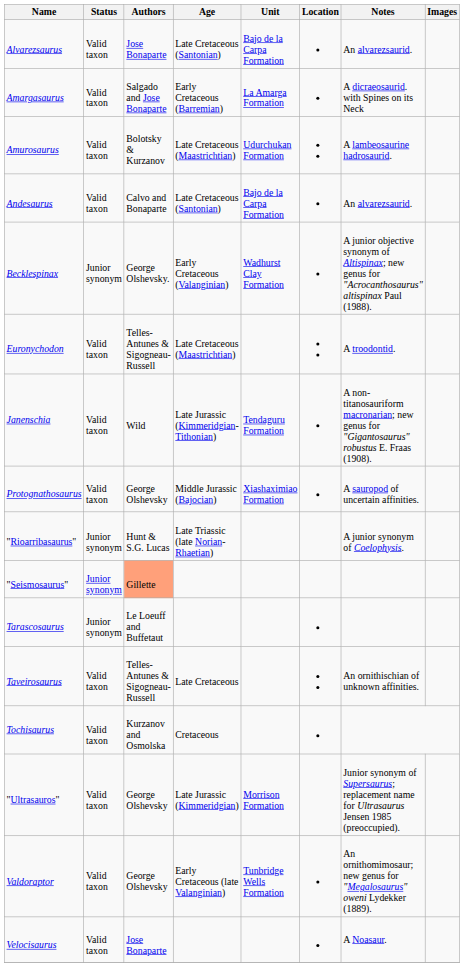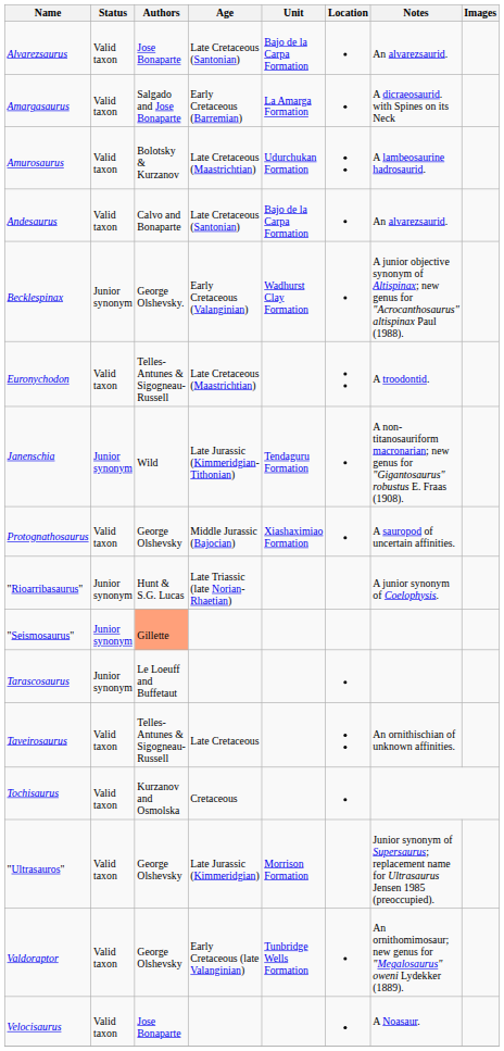 <table class="wikitable sortable" align="center" width="100%">
 <tr>
 <th>Name</th>
 <th>Status</th>
 <th>Authors</th>
 <th>Age</th>
 <th>Unit</th>
 <th>Location</th>
 <th class="unsortable">Notes</th>
 <th>Images</th>
 </tr>
 <tr>
 <td><br><em><a href='#'>Alvarezsaurus</a></em></td>
 <td><br>Valid taxon</td>
 <td><br><a href='#'>Jose Bonaparte</a></td>
 <td><br>Late Cretaceous (<a href='#'>Santonian</a>)</td>
 <td><br><a href='#'>Bajo de la Carpa Formation</a></td>
 <td><br><ul><li></li></ul></td>
 <td><br>An <a href='#'>alvarezsaurid</a>.</td>
 <td></td>
 </tr>
 <tr>
 <td><br><em><a href='#'>Amargasaurus</a></em></td>
 <td><br>Valid taxon</td>
 <td><br>Salgado and <a href='#'>Jose Bonaparte</a></td>
 <td><br>Early Cretaceous (<a href='#'>Barremian</a>)</td>
 <td><br><a href='#'>La Amarga Formation</a></td>
 <td><br><ul><li></li></ul></td>
 <td><br>A <a href='#'>dicraeosaurid</a>. with Spines on its Neck</td>
 <td></td>
 </tr>
 <tr>
 <td><br><em><a href='#'>Amurosaurus</a></em></td>
 <td><br>Valid taxon</td>
 <td><br>Bolotsky & Kurzanov</td>
 <td><br>Late Cretaceous (<a href='#'>Maastrichtian</a>)</td>
 <td><br><a href='#'>Udurchukan Formation</a></td>
 <td><br><ul><li></li><li></li></ul></td>
 <td><br>A <a href='#'>lambeosaurine</a> <a href='#'>hadrosaurid</a>.</td>
 <td></td>
 </tr>
 <tr>
 <td><br><em><a href='#'>Andesaurus</a></em></td>
 <td><br>Valid taxon</td>
 <td><br>Calvo and Bonaparte</td>
 <td><br>Late Cretaceous (<a href='#'>Santonian</a>)</td>
 <td><br><a href='#'>Bajo de la Carpa Formation</a></td>
 <td><br><ul><li></li></ul></td>
 <td><br>An <a href='#'>alvarezsaurid</a>.</td>
 <td></td>
 </tr>
 <tr>
 <td><br><em><a href='#'>Becklespinax</a></em></td>
 <td><br>Junior synonym</td>
 <td><br>George Olshevsky.</td>
 <td><br>Early Cretaceous (<a href='#'>Valanginian</a>)</td>
 <td><br><a href='#'>Wadhurst Clay Formation</a></td>
 <td><br><ul><li></li></ul></td>
 <td><br>A junior objective synonym of <em><a href='#'>Altispinax</a></em>; new genus for <em>"Acrocanthosaurus" altispinax</em> Paul (1988).</td>
 <td></td>
 </tr>
 <tr>
 <td><br><em><a href='#'>Euronychodon</a></em></td>
 <td><br>Valid taxon</td>
 <td><br>Telles-Antunes & Sigogneau-Russell</td>
 <td><br>Late Cretaceous (<a href='#'>Maastrichtian</a>)</td>
 <td></td>
 <td><br><ul><li></li><li></li></ul></td>
 <td><br>A <a href='#'>troodontid</a>.</td>
 <td></td>
 </tr>
 <tr>
 <td><em><a href='#'>Janenschia</a></em></td>
-<td><br>Valid taxon</td>
+<td><br><a href='#'>Junior synonym</a></td>
 <td><br>Wild</td>
 <td><br>Late Jurassic (<a href='#'>Kimmeridgian</a>-<a href='#'>Tithonian</a>)</td>
 <td><br><a href='#'>Tendaguru Formation</a></td>
 <td><br><ul><li></li></ul></td>
 <td><br>A non-titanosauriform <a href='#'>macronarian</a>; new genus for <em>"Gigantosaurus" robustus</em> E. Fraas (1908).</td>
 <td></td>
 </tr>
 <tr>
 <td><br><em><a href='#'>Protognathosaurus</a></em></td>
 <td><br>Valid taxon</td>
 <td><br>George Olshevsky</td>
 <td><br>Middle Jurassic (<a href='#'>Bajocian</a>)</td>
 <td><br><a href='#'>Xiashaximiao Formation</a></td>
 <td><br><ul><li></li></ul></td>
 <td><br>A <a href='#'>sauropod</a> of uncertain affinities.</td>
 <td></td>
 </tr>
 <tr>
 <td><br>"<a href='#'>Rioarribasaurus</a>"</td>
 <td><br>Junior synonym</td>
 <td><br>Hunt & S.G. Lucas</td>
 <td><br>Late Triassic (late <a href='#'>Norian</a>-<a href='#'>Rhaetian</a>)</td>
 <td></td>
 <td></td>
 <td><br>A junior synonym of <em><a href='#'>Coelophysis</a></em>.</td>
 <td></td>
 </tr>
 <tr>
 <td><br>"<a href='#'>Seismosaurus</a>"</td>
 <td><br><a href='#'>Junior synonym</a></td>
 <td style="background: lightsalmon;"><br>Gillette</td>
 <td></td>
 <td></td>
 <td></td>
 <td></td>
 <td></td>
 </tr>
 <tr>
 <td><br><em><a href='#'>Tarascosaurus</a></em></td>
 <td><br>Junior synonym</td>
 <td><br>Le Loeuff and Buffetaut</td>
 <td></td>
 <td></td>
 <td><br><ul><li></li></ul></td>
 <td></td>
 <td></td>
 </tr>
 <tr>
 <td><br><em><a href='#'>Taveirosaurus</a></em></td>
 <td><br>Valid taxon</td>
 <td><br>Telles-Antunes & Sigogneau-Russell</td>
 <td><br>Late Cretaceous</td>
 <td></td>
 <td><br><ul><li></li><li></li></ul></td>
 <td><br>An ornithischian of unknown affinities.</td>
 <td></td>
 </tr>
 <tr>
 <td><em><a href='#'>Tochisaurus</a></em></td>
 <td><br>Valid taxon</td>
 <td><br>Kurzanov and Osmolska</td>
 <td><br>Cretaceous</td>
 <td></td>
 <td><br><ul><li></li></ul></td>
 </tr>
 <tr>
 <td><br>"<a href='#'>Ultrasauros</a>"</td>
 <td><br>Valid taxon</td>
 <td><br>George Olshevsky</td>
 <td><br>Late Jurassic (<a href='#'>Kimmeridgian</a>)</td>
 <td><br><a href='#'>Morrison Formation</a></td>
 <td></td>
 <td><br>Junior synonym of <em><a href='#'>Supersaurus</a></em>; replacement name for <em>Ultrasaurus</em> Jensen 1985 (preoccupied).</td>
 <td></td>
 </tr>
 <tr>
 <td><br><em><a href='#'>Valdoraptor</a></em></td>
 <td><br>Valid taxon</td>
 <td><br>George Olshevsky</td>
 <td><br>Early Cretaceous (late <a href='#'>Valanginian</a>)</td>
 <td><br><a href='#'>Tunbridge Wells Formation</a></td>
 <td><br><ul><li></li></ul></td>
 <td><br>An ornithomimosaur; new genus for <em>"<a href='#'>Megalosaurus</a>" oweni</em> Lydekker (1889).</td>
 <td></td>
 </tr>
 <tr>
 <td><br><em><a href='#'>Velocisaurus</a></em></td>
 <td><br>Valid taxon</td>
 <td><br><a href='#'>Jose Bonaparte</a></td>
 <td></td>
 <td></td>
 <td><br><ul><li></li></ul></td>
 <td>A <a href='#'>Noasaur</a>.</td>
 <td></td>
 </tr>
 <tr>
 </tr>
 </table>
